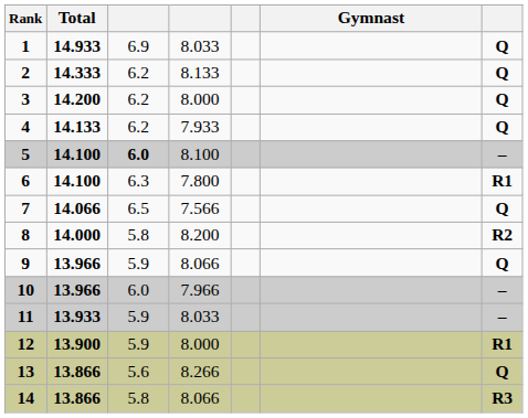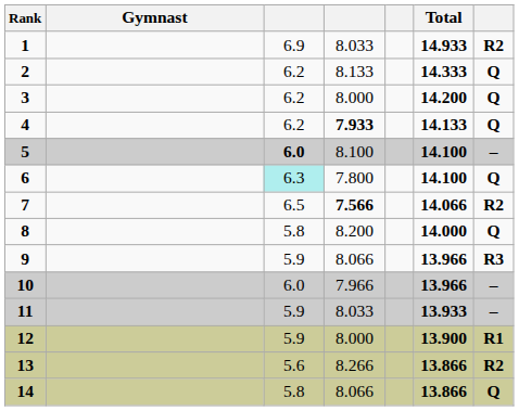 <table style="text-align:center;" class="wikitable sortable">
 <tr>
 <th scope="col" style="width:15px;"><small>Rank</small></th>
-<th scope="col" style="width:50px;">Total</th>
+<th scope="col" style="width:200px;">Gymnast</th>
 <th scope="col" style="width:50px;"><small></small></th>
 <th scope="col" style="width:50px;"><small></small></th>
 <th scope="col" style="width:20px;"><small></small></th>
-<th scope="col" style="width:200px;">Gymnast</th>
+<th scope="col" style="width:50px;">Total</th>
 <th scope="col" style="width:30px;"><small></small></th>
 </tr>
 <tr>
 <td scope="row"><strong>1</strong></td>
-<td><strong>14.933</strong></td>
+<td style="text-align:left;"></td>
 <td>6.9</td>
 <td>8.033</td>
 <td></td>
-<td style="text-align:left;"></td>
-<td><strong>Q</strong></td>
+<td><strong>14.933</strong></td>
+<td><strong>R2</strong></td>
 </tr>
 <tr>
 <td scope="row"><strong>2</strong></td>
-<td><strong>14.333</strong></td>
+<td style="text-align:left;"></td>
 <td>6.2</td>
 <td>8.133</td>
 <td></td>
-<td style="text-align:left;"></td>
+<td><strong>14.333</strong></td>
 <td><strong>Q</strong></td>
 </tr>
 <tr>
 <td scope="row"><strong>3</strong></td>
-<td><strong>14.200</strong></td>
+<td style="text-align:left;"></td>
 <td>6.2</td>
 <td>8.000</td>
 <td></td>
-<td style="text-align:left;"></td>
+<td><strong>14.200</strong></td>
 <td><strong>Q</strong></td>
 </tr>
 <tr>
 <td scope="row"><strong>4</strong></td>
+<td style="text-align:left;"></td>
+<td>6.2</td>
+<td><strong>7.933</strong></td>
+<td></td>
 <td><strong>14.133</strong></td>
-<td>6.2</td>
-<td>7.933</td>
-<td></td>
-<td style="text-align:left;"></td>
 <td><strong>Q</strong></td>
 </tr>
 <tr style="background:#cccccc;">
 <td scope="row"><strong>5</strong></td>
-<td><strong>14.100</strong></td>
+<td style="text-align:left;"></td>
 <td><strong>6.0</strong></td>
 <td>8.100</td>
 <td></td>
-<td style="text-align:left;"></td>
+<td><strong>14.100</strong></td>
 <td><strong>–</strong></td>
 </tr>
 <tr>
 <td scope="row"><strong>6</strong></td>
-<td><strong>14.100</strong></td>
-<td>6.3</td>
+<td style="text-align:left;"></td>
+<td style="background: paleturquoise;">6.3</td>
 <td>7.800</td>
 <td></td>
-<td style="text-align:left;"></td>
-<td><strong>R1</strong></td>
+<td><strong>14.100</strong></td>
+<td><strong>Q</strong></td>
 </tr>
 <tr>
 <td scope="row"><strong>7</strong></td>
+<td style="text-align:left;"></td>
+<td>6.5</td>
+<td><strong>7.566</strong></td>
+<td></td>
 <td><strong>14.066</strong></td>
-<td>6.5</td>
-<td>7.566</td>
+<td><strong>R2</strong></td>
+</tr>
+<tr>
+<td scope="row"><strong>8</strong></td>
+<td style="text-align:left;"></td>
+<td>5.8</td>
+<td>8.200</td>
 <td></td>
-<td style="text-align:left;"></td>
+<td><strong>14.000</strong></td>
 <td><strong>Q</strong></td>
 </tr>
 <tr>
-<td scope="row"><strong>8</strong></td>
-<td><strong>14.000</strong></td>
-<td>5.8</td>
-<td>8.200</td>
-<td></td>
+<td scope="row"><strong>9</strong></td>
 <td style="text-align:left;"></td>
-<td><strong>R2</strong></td>
-</tr>
-<tr>
-<td scope="row"><strong>9</strong></td>
-<td><strong>13.966</strong></td>
 <td>5.9</td>
 <td>8.066</td>
 <td></td>
-<td style="text-align:left;"></td>
-<td><strong>Q</strong></td>
+<td><strong>13.966</strong></td>
+<td><strong>R3</strong></td>
 </tr>
 <tr style="background:#cccccc;">
 <td scope="row"><strong>10</strong></td>
-<td><strong>13.966</strong></td>
+<td style="text-align:left;"></td>
 <td>6.0</td>
 <td>7.966</td>
 <td></td>
-<td style="text-align:left;"></td>
+<td><strong>13.966</strong></td>
 <td><strong>–</strong></td>
 </tr>
 <tr style="background:#cccccc;">
 <td scope="row"><strong>11</strong></td>
-<td><strong>13.933</strong></td>
+<td style="text-align:left;"></td>
 <td>5.9</td>
 <td>8.033</td>
 <td></td>
-<td style="text-align:left;"></td>
+<td><strong>13.933</strong></td>
 <td><strong>–</strong></td>
 </tr>
 <tr style="background:#cccc99;">
 <td scope="row"><strong>12</strong></td>
-<td><strong>13.900</strong></td>
+<td style="text-align:left;"></td>
 <td>5.9</td>
 <td>8.000</td>
 <td></td>
-<td style="text-align:left;"></td>
+<td><strong>13.900</strong></td>
 <td><strong>R1</strong></td>
 </tr>
 <tr style="background:#cccc99;">
 <td scope="row"><strong>13</strong></td>
-<td><strong>13.866</strong></td>
+<td style="text-align:left;"></td>
 <td>5.6</td>
 <td>8.266</td>
 <td></td>
-<td style="text-align:left;"></td>
-<td><strong>Q</strong></td>
+<td><strong>13.866</strong></td>
+<td><strong>R2</strong></td>
 </tr>
 <tr style="background:#cccc99;">
 <td scope="row"><strong>14</strong></td>
-<td><strong>13.866</strong></td>
+<td style="text-align:left;"></td>
 <td>5.8</td>
 <td>8.066</td>
 <td></td>
-<td style="text-align:left;"></td>
-<td><strong>R3</strong></td>
+<td><strong>13.866</strong></td>
+<td><strong>Q</strong></td>
 </tr>
 </table>
